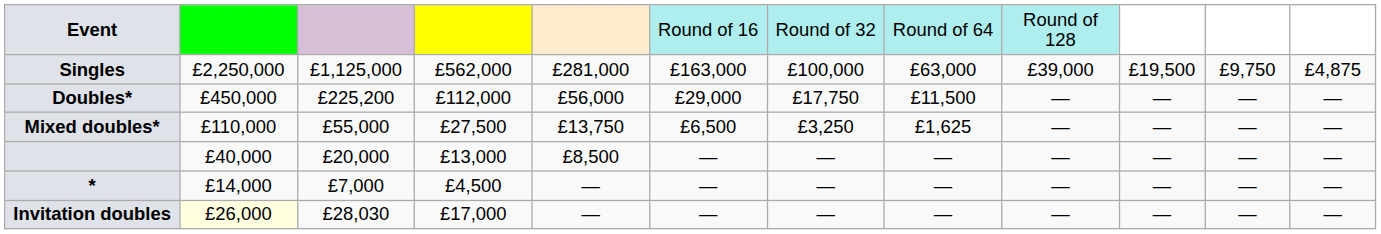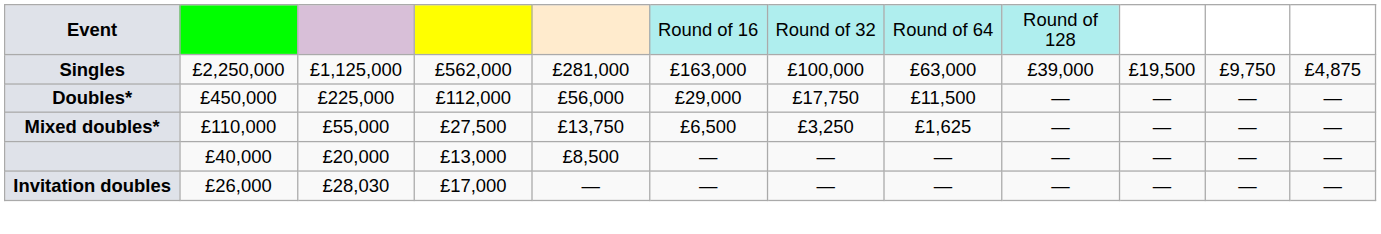 <table class=wikitable style="font-size:90%;text-align:center">
 <tr>
 <td style="width:130px; background:#dfe2e9;"><strong>Event</strong></td>
 <td style="width:85px; background:lime;"><strong></strong></td>
 <td style="width:85px; background:thistle;"></td>
 <td style="width:85px; background:#ff0;"></td>
 <td style="width:85px; background:#ffebcd;"></td>
 <td style="width:85px; background:#afeeee;">Round of 16</td>
 <td style="width:85px; background:#afeeee;">Round of 32</td>
 <td style="width:85px; background:#afeeee;">Round of 64</td>
 <td style="width:85px; background:#afeeee;">Round of 128</td>
 <td style="width:60px; background:#ffffff;"></td>
 <td style="width:60px; background:#ffffff;"></td>
 <td style="width:60px; background:#ffffff;"></td>
 </tr>
 <tr>
 <td style="background:#dfe2e9;"><strong>Singles</strong></td>
 <td>£2,250,000</td>
 <td>£1,125,000</td>
 <td>£562,000</td>
 <td>£281,000</td>
 <td>£163,000</td>
 <td>£100,000</td>
 <td>£63,000</td>
 <td>£39,000</td>
 <td>£19,500</td>
 <td>£9,750</td>
 <td>£4,875</td>
 </tr>
 <tr>
 <td style="background:#dfe2e9;"><strong>Doubles*</strong></td>
 <td>£450,000</td>
-<td>£225,200</td>
+<td>£225,000</td>
 <td>£112,000</td>
 <td>£56,000</td>
 <td>£29,000</td>
 <td>£17,750</td>
 <td>£11,500</td>
 <td>—</td>
 <td>—</td>
 <td>—</td>
 <td>—</td>
 </tr>
 <tr>
 <td style="background:#dfe2e9;"><strong>Mixed doubles*</strong></td>
 <td>£110,000</td>
 <td>£55,000</td>
 <td>£27,500</td>
 <td>£13,750</td>
 <td>£6,500</td>
 <td>£3,250</td>
 <td>£1,625</td>
 <td>—</td>
 <td>—</td>
 <td>—</td>
 <td>—</td>
 </tr>
 <tr>
 <td style="background:#dfe2e9;"><strong></strong></td>
 <td>£40,000</td>
 <td>£20,000</td>
 <td>£13,000</td>
 <td>£8,500</td>
 <td>—</td>
 <td>—</td>
 <td>—</td>
 <td>—</td>
 <td>—</td>
 <td>—</td>
 <td>—</td>
 </tr>
 <tr>
-<td style="background:#dfe2e9;"><strong>*</strong></td>
-<td>£14,000</td>
-<td>£7,000</td>
-<td>£4,500</td>
-<td>—</td>
-<td>—</td>
-<td>—</td>
-<td>—</td>
-<td>—</td>
-<td>—</td>
-<td>—</td>
-<td>—</td>
-</tr>
-<tr>
 <td style="background:#dfe2e9;"><strong>Invitation doubles</strong></td>
-<td style="background: lightyellow;">£26,000</td>
+<td>£26,000</td>
 <td>£28,030</td>
 <td>£17,000</td>
 <td>—</td>
 <td>—</td>
 <td>—</td>
 <td>—</td>
 <td>—</td>
 <td>—</td>
 <td>—</td>
 <td>—</td>
 </tr>
 </table>
